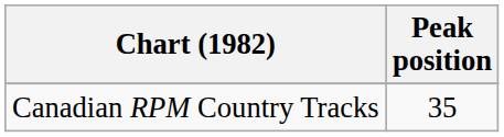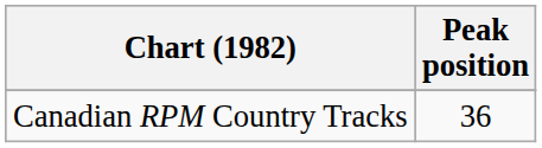 <table class="wikitable sortable">
 <tr>
 <th align="left">Chart (1982)</th>
 <th align="center">Peak<br>position</th>
 </tr>
 <tr>
 </tr>
 <tr>
 <td align="left">Canadian <em>RPM</em> Country Tracks</td>
-<td align="center">35</td>
+<td align="center">36</td>
 </tr>
 </table>
